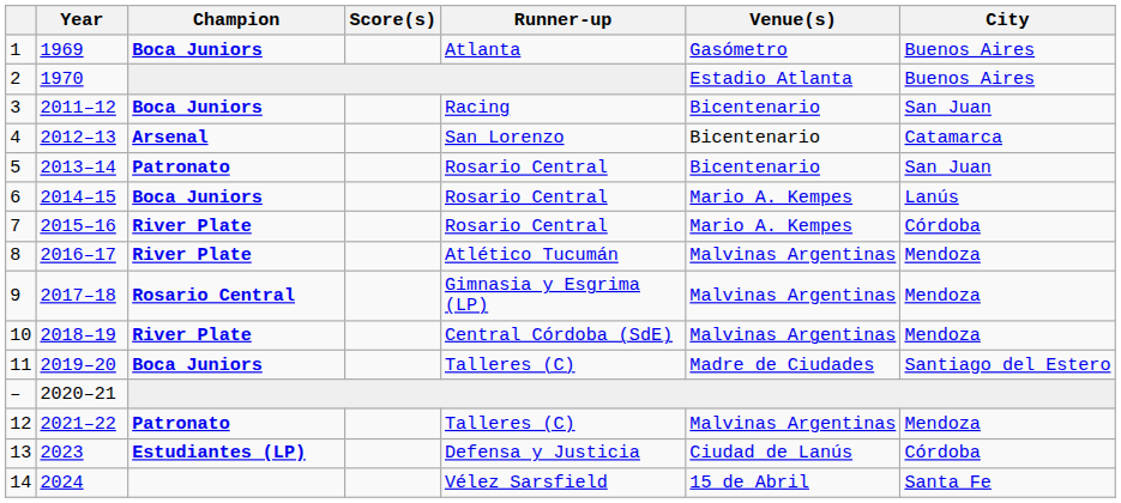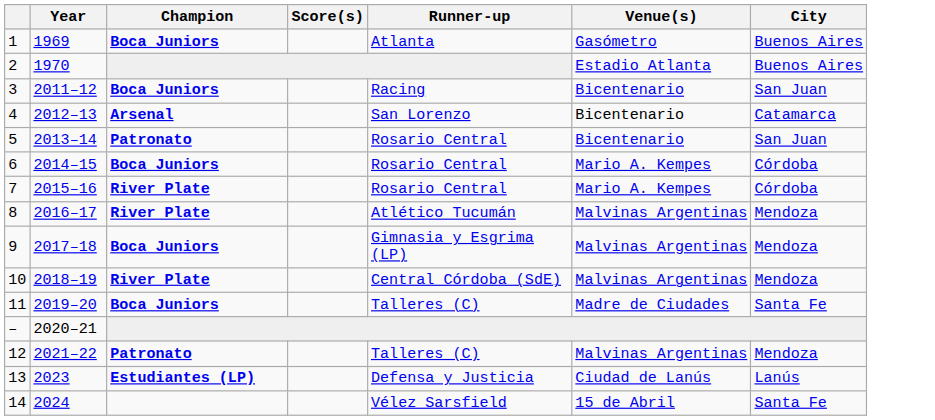 <table class="wikitable sortable">
 <tr>
 <th width=></th>
 <th width=60px>Year</th>
 <th width=150px>Champion</th>
 <th>Score(s)</th>
 <th width=170px>Runner-up</th>
 <th width=>Venue(s)</th>
 <th width=>City</th>
 </tr>
 <tr>
 <td>1</td>
 <td><a href='#'>1969</a></td>
 <td><strong><a href='#'>Boca Juniors</a></strong> </td>
 <td></td>
 <td><a href='#'>Atlanta</a></td>
 <td><a href='#'>Gasómetro</a></td>
 <td><a href='#'>Buenos Aires</a></td>
 </tr>
 <tr>
 <td>2</td>
 <td><a href='#'>1970</a></td>
 <td colspan=3 style=background:#efefef></td>
 <td><a href='#'>Estadio Atlanta</a></td>
 <td><a href='#'>Buenos Aires</a></td>
 </tr>
 <tr>
 <td>3</td>
 <td><a href='#'>2011–12</a></td>
 <td><strong><a href='#'>Boca Juniors</a></strong> </td>
 <td></td>
 <td><a href='#'>Racing</a></td>
 <td><a href='#'>Bicentenario</a></td>
 <td><a href='#'>San Juan</a></td>
 </tr>
 <tr>
 <td>4</td>
 <td><a href='#'>2012–13</a></td>
 <td><strong><a href='#'>Arsenal</a></strong> </td>
 <td></td>
 <td><a href='#'>San Lorenzo</a></td>
 <td>Bicentenario</td>
 <td><a href='#'>Catamarca</a></td>
 </tr>
 <tr>
 <td>5</td>
 <td><a href='#'>2013–14</a></td>
 <td><strong><a href='#'>Patronato</a></strong> </td>
 <td></td>
 <td><a href='#'>Rosario Central</a></td>
 <td><a href='#'>Bicentenario</a></td>
 <td><a href='#'>San Juan</a></td>
 </tr>
 <tr>
 <td>6</td>
 <td><a href='#'>2014–15</a></td>
 <td><strong><a href='#'>Boca Juniors</a></strong> </td>
 <td></td>
 <td><a href='#'>Rosario Central</a></td>
 <td><a href='#'>Mario A. Kempes</a></td>
-<td><a href='#'>Lanús</a></td>
+<td><a href='#'>Córdoba</a></td>
 </tr>
 <tr>
 <td>7</td>
 <td><a href='#'>2015–16</a></td>
 <td><strong><a href='#'>River Plate</a></strong> </td>
 <td></td>
 <td><a href='#'>Rosario Central</a></td>
 <td><a href='#'>Mario A. Kempes</a></td>
 <td><a href='#'>Córdoba</a></td>
 </tr>
 <tr>
 <td>8</td>
 <td><a href='#'>2016–17</a></td>
 <td><strong><a href='#'>River Plate</a></strong> </td>
 <td></td>
 <td><a href='#'>Atlético Tucumán</a></td>
 <td><a href='#'>Malvinas Argentinas</a></td>
 <td><a href='#'>Mendoza</a></td>
 </tr>
 <tr>
 <td>9</td>
 <td><a href='#'>2017–18</a></td>
-<td><strong><a href='#'>Rosario Central</a></strong> </td>
+<td><strong><a href='#'>Boca Juniors</a></strong> </td>
 <td></td>
 <td><a href='#'>Gimnasia y Esgrima (LP)</a></td>
 <td><a href='#'>Malvinas Argentinas</a></td>
 <td><a href='#'>Mendoza</a></td>
 </tr>
 <tr>
 <td>10</td>
 <td><a href='#'>2018–19</a></td>
 <td><strong><a href='#'>River Plate</a></strong> </td>
 <td></td>
 <td><a href='#'>Central Córdoba (SdE)</a></td>
 <td><a href='#'>Malvinas Argentinas</a></td>
 <td><a href='#'>Mendoza</a></td>
 </tr>
 <tr>
 <td>11</td>
 <td><a href='#'>2019–20</a></td>
 <td><strong><a href='#'>Boca Juniors</a></strong> </td>
 <td></td>
 <td><a href='#'>Talleres (C)</a></td>
 <td><a href='#'>Madre de Ciudades</a></td>
-<td><a href='#'>Santiago del Estero</a></td>
+<td><a href='#'>Santa Fe</a></td>
 </tr>
 <tr>
 <td>–</td>
 <td>2020–21</td>
 <td colspan=6 style=background:#efefef></td>
 </tr>
 <tr>
 <td>12</td>
 <td><a href='#'>2021–22</a></td>
 <td><strong><a href='#'>Patronato</a></strong> </td>
 <td></td>
 <td><a href='#'>Talleres (C)</a></td>
 <td><a href='#'>Malvinas Argentinas</a></td>
 <td><a href='#'>Mendoza</a></td>
 </tr>
 <tr>
 <td>13</td>
 <td><a href='#'>2023</a></td>
 <td><strong><a href='#'>Estudiantes (LP)</a></strong> </td>
 <td></td>
 <td><a href='#'>Defensa y Justicia</a></td>
 <td><a href='#'>Ciudad de Lanús</a></td>
-<td><a href='#'>Córdoba</a></td>
+<td><a href='#'>Lanús</a></td>
 </tr>
 <tr>
 <td>14</td>
 <td><a href='#'>2024</a></td>
 <td></td>
 <td></td>
 <td><a href='#'>Vélez Sarsfield</a></td>
 <td><a href='#'>15 de Abril</a></td>
 <td><a href='#'>Santa Fe</a></td>
 </tr>
 </table>
